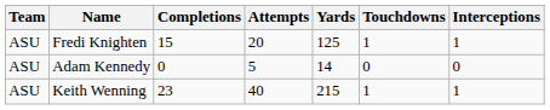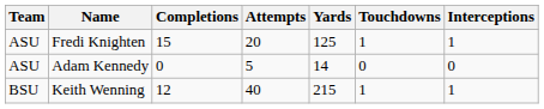 <table class="wikitable sortable">
 <tr>
 <th>Team</th>
 <th>Name</th>
 <th>Completions</th>
 <th>Attempts</th>
 <th>Yards</th>
 <th>Touchdowns</th>
 <th>Interceptions</th>
 </tr>
 <tr>
 <td>ASU</td>
 <td>Fredi Knighten</td>
 <td>15</td>
 <td>20</td>
 <td>125</td>
 <td>1</td>
 <td>1</td>
 </tr>
 <tr>
 <td>ASU</td>
 <td>Adam Kennedy</td>
 <td>0</td>
 <td>5</td>
 <td>14</td>
 <td>0</td>
 <td>0</td>
 </tr>
 <tr>
-<td>ASU</td>
+<td>BSU</td>
 <td>Keith Wenning</td>
-<td>23</td>
+<td>12</td>
 <td>40</td>
 <td>215</td>
 <td>1</td>
 <td>1</td>
 </tr>
 </table>
